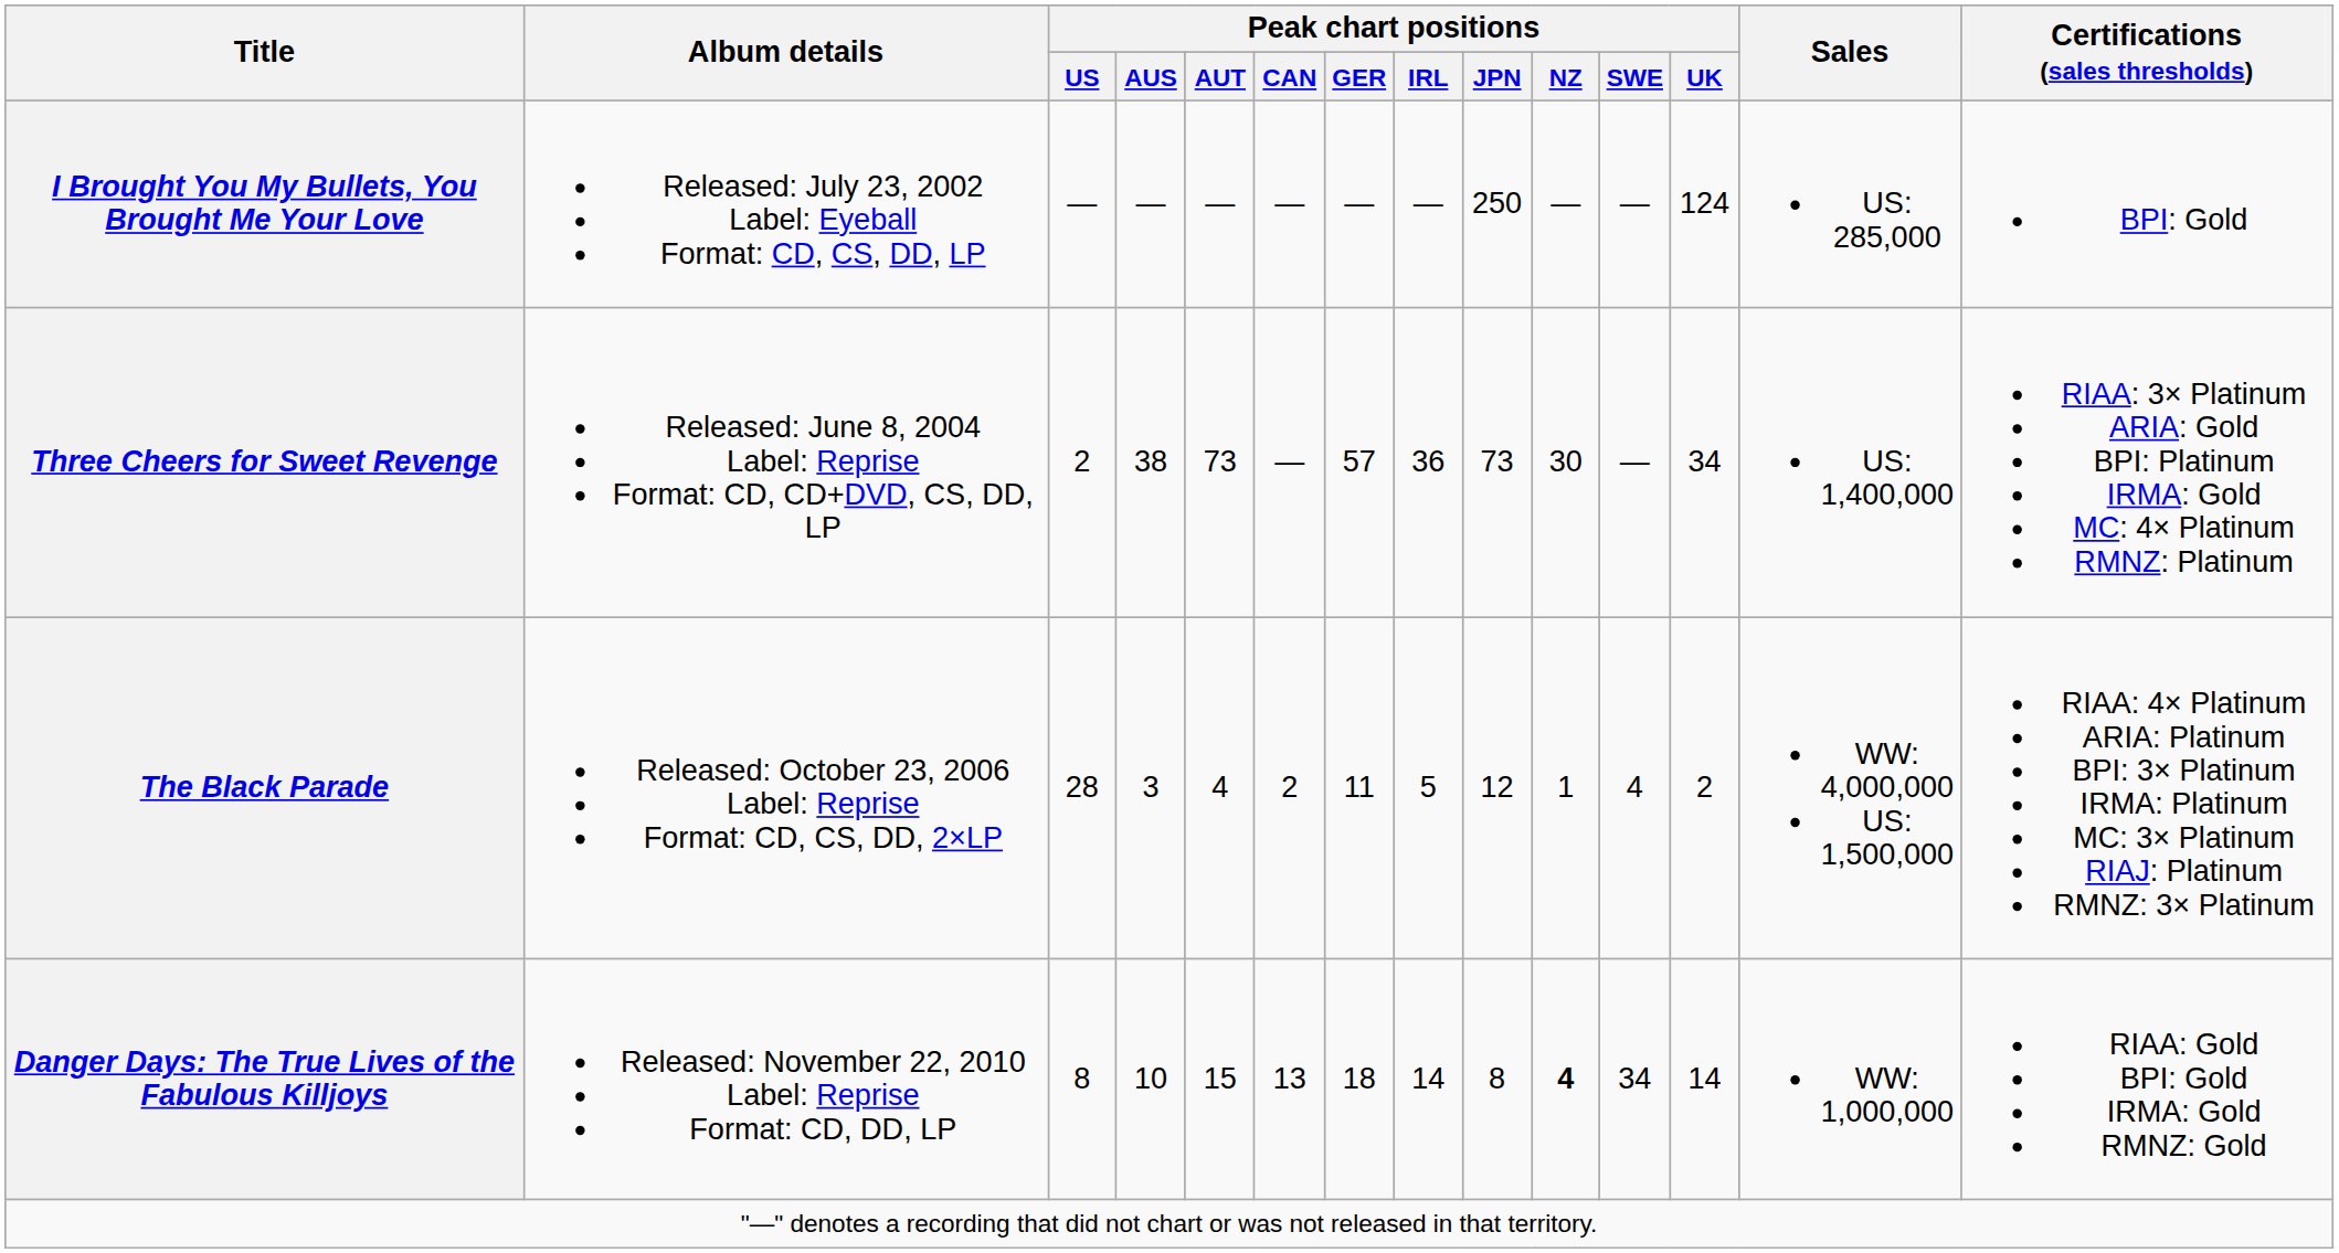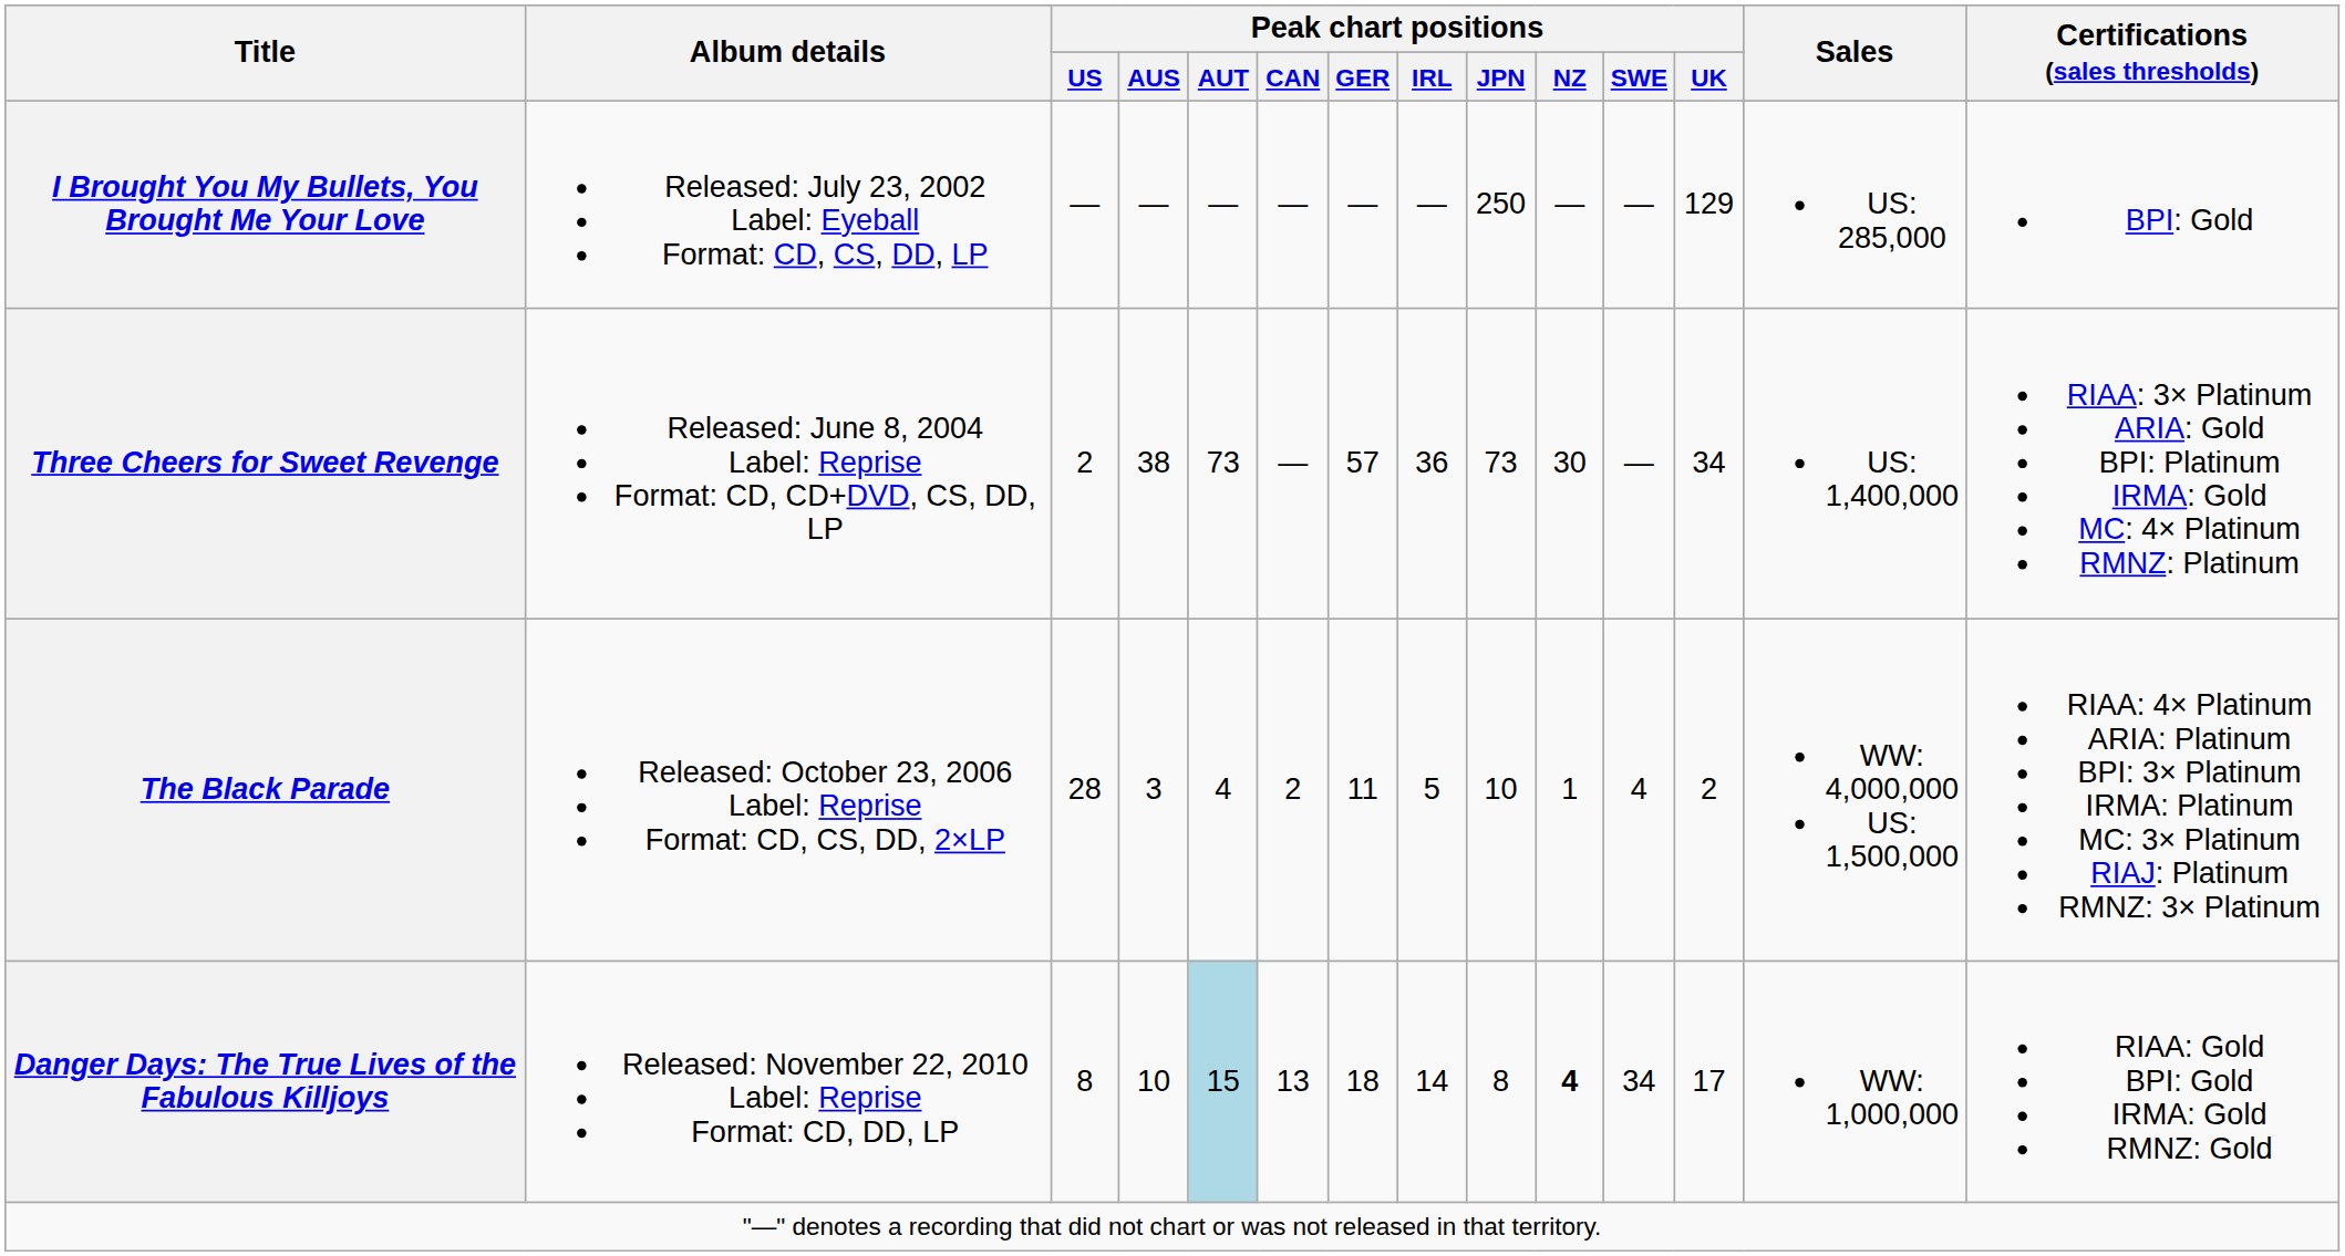 <table class="wikitable plainrowheaders" style="text-align:center">
 <tr>
 <th rowspan="2" style="width:18em;">Title</th>
 <th rowspan="2" style="width:18em;">Album details</th>
 <th colspan="10">Peak chart positions</th>
 <th rowspan="2">Sales</th>
 <th rowspan="2" style="width:12.5em;">Certifications<br><small>(<a href='#'>sales thresholds</a>)</small></th>
 </tr>
 <tr>
 <th style="width:30px"><small><a href='#'>US</a><br></small></th>
 <th style="width:30px"><small><a href='#'>AUS</a><br></small></th>
 <th style="width:30px"><small><a href='#'>AUT</a><br></small></th>
 <th style="width:30px"><small><a href='#'>CAN</a><br></small></th>
 <th style="width:30px"><small><a href='#'>GER</a><br></small></th>
 <th style="width:30px"><small><a href='#'>IRL</a><br></small></th>
 <th style="width:30px"><small><a href='#'>JPN</a><br></small></th>
 <th style="width:30px"><small><a href='#'>NZ</a><br></small></th>
 <th style="width:30px"><small><a href='#'>SWE</a><br></small></th>
 <th style="width:30px"><small><a href='#'>UK</a><br></small></th>
 </tr>
 <tr>
 <th scope="row"><em><a href='#'>I Brought You My Bullets, You Brought Me Your Love</a></em></th>
 <td><br><ul><li>Released: July 23, 2002</li><li>Label: <a href='#'>Eyeball</a></li><li>Format: <a href='#'>CD</a>, <a href='#'>CS</a>, <a href='#'>DD</a>, <a href='#'>LP</a></li></ul></td>
 <td>—</td>
 <td>—</td>
 <td>—</td>
 <td>—</td>
 <td>—</td>
 <td>—</td>
 <td>250</td>
 <td>—</td>
 <td>—</td>
-<td>124</td>
+<td>129</td>
 <td><br><ul><li>US: 285,000</li></ul></td>
 <td><br><ul><li><a href='#'>BPI</a>: Gold</li></ul></td>
 </tr>
 <tr>
 <th scope="row"><em><a href='#'>Three Cheers for Sweet Revenge</a></em></th>
 <td><br><ul><li>Released: June 8, 2004</li><li>Label: <a href='#'>Reprise</a></li><li>Format: CD, CD+<a href='#'>DVD</a>, CS, DD, LP</li></ul></td>
 <td>2</td>
 <td>38</td>
 <td>73</td>
 <td>—</td>
 <td>57</td>
 <td>36</td>
 <td>73</td>
 <td>30</td>
 <td>—</td>
 <td>34</td>
 <td><br><ul><li>US: 1,400,000</li></ul></td>
 <td><br><ul><li><a href='#'>RIAA</a>: 3× Platinum</li><li><a href='#'>ARIA</a>: Gold</li><li>BPI: Platinum</li><li><a href='#'>IRMA</a>: Gold</li><li><a href='#'>MC</a>: 4× Platinum</li><li><a href='#'>RMNZ</a>: Platinum</li></ul></td>
 </tr>
 <tr>
 <th scope="row"><em><a href='#'>The Black Parade</a></em></th>
 <td><br><ul><li>Released: October 23, 2006</li><li>Label: <a href='#'>Reprise</a></li><li>Format: CD, CS, DD, <a href='#'>2×LP</a></li></ul></td>
 <td>28</td>
 <td>3</td>
 <td>4</td>
 <td>2</td>
 <td>11</td>
 <td>5</td>
-<td>12</td>
+<td>10</td>
 <td>1</td>
 <td>4</td>
 <td>2</td>
 <td><br><ul><li>WW: 4,000,000</li><li>US: 1,500,000</li></ul></td>
 <td><br><ul><li>RIAA: 4× Platinum</li><li>ARIA: Platinum</li><li>BPI: 3× Platinum</li><li>IRMA: Platinum</li><li>MC: 3× Platinum</li><li><a href='#'>RIAJ</a>: Platinum</li><li>RMNZ: 3× Platinum</li></ul></td>
 </tr>
 <tr>
 <th scope="row"><em><a href='#'>Danger Days: The True Lives of the Fabulous Killjoys</a></em></th>
 <td><br><ul><li>Released: November 22, 2010</li><li>Label: <a href='#'>Reprise</a></li><li>Format: CD, DD, LP</li></ul></td>
 <td>8</td>
 <td>10</td>
-<td>15</td>
+<td style="background: lightblue;">15</td>
 <td>13</td>
 <td>18</td>
 <td>14</td>
 <td>8</td>
 <td><strong>4</strong></td>
 <td>34</td>
-<td>14</td>
+<td>17</td>
 <td><br><ul><li>WW: 1,000,000</li></ul></td>
 <td><br><ul><li>RIAA: Gold</li><li>BPI: Gold</li><li>IRMA: Gold</li><li>RMNZ: Gold</li></ul></td>
 </tr>
 <tr>
 <td colspan="15"><small>"—" denotes a recording that did not chart or was not released in that territory.</small></td>
 </tr>
 </table>
